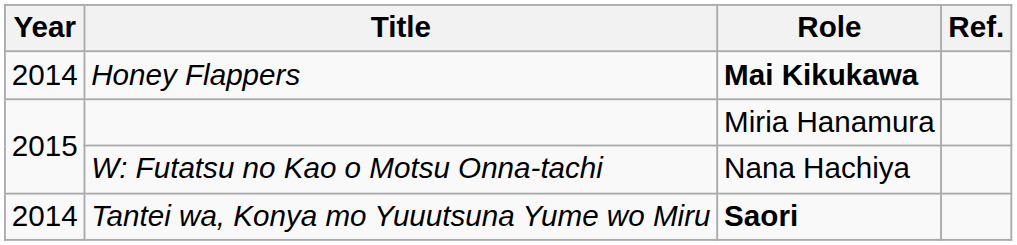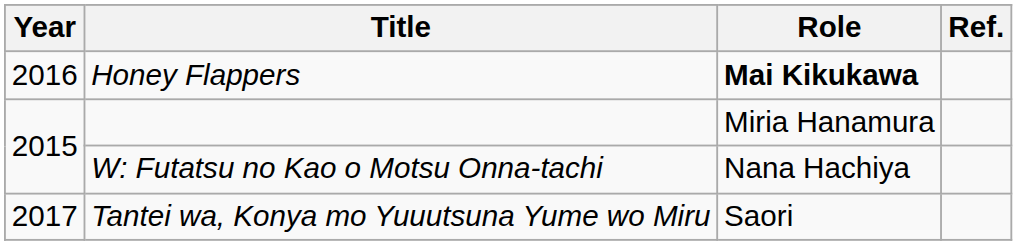 <table class="wikitable">
 <tr>
 <th>Year</th>
 <th>Title</th>
 <th>Role</th>
 <th>Ref.</th>
 </tr>
 <tr>
-<td>2014</td>
+<td>2016</td>
 <td><em>Honey Flappers</em></td>
 <td><strong>Mai Kikukawa</strong></td>
 <td></td>
 </tr>
 <tr>
 <td rowspan="2">2015</td>
 <td><em></em></td>
 <td>Miria Hanamura</td>
 <td></td>
 </tr>
 <tr>
 <td><em>W: Futatsu no Kao o Motsu Onna-tachi</em></td>
 <td>Nana Hachiya</td>
 <td></td>
 </tr>
 <tr>
-<td>2014</td>
+<td>2017</td>
 <td><em>Tantei wa, Konya mo Yuuutsuna Yume wo Miru</em></td>
-<td><strong>Saori</strong></td>
+<td>Saori</td>
 <td></td>
 </tr>
 </table>
